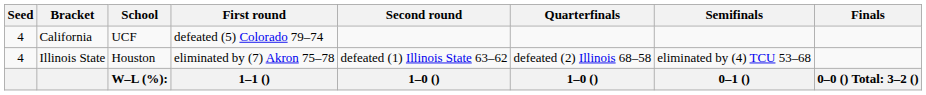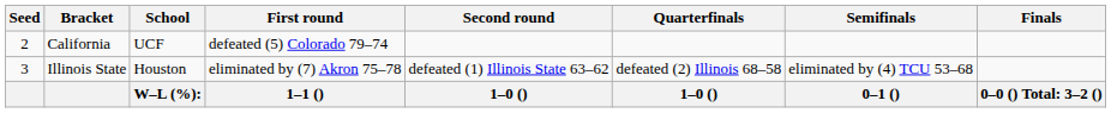 <table class="wikitable" style="white-space:nowrap; font-size:90%;">
 <tr>
 <th>Seed</th>
 <th>Bracket</th>
 <th>School</th>
 <th>First round</th>
 <th>Second round</th>
 <th>Quarterfinals</th>
 <th>Semifinals</th>
 <th>Finals</th>
 </tr>
 <tr>
-<td align=center>4</td>
+<td align=center>2</td>
 <td>California</td>
 <td>UCF</td>
 <td>defeated (5) <a href='#'>Colorado</a> 79–74</td>
 <td></td>
 <td></td>
 <td></td>
 <td></td>
 </tr>
 <tr>
-<td align=center>4</td>
+<td align=center>3</td>
 <td>Illinois State</td>
 <td>Houston</td>
 <td>eliminated by (7) <a href='#'>Akron</a> 75–78</td>
 <td>defeated (1) <a href='#'>Illinois State</a> 63–62</td>
 <td>defeated (2) <a href='#'>Illinois</a> 68–58</td>
 <td>eliminated by (4) <a href='#'>TCU</a> 53–68</td>
 <td></td>
 </tr>
 <tr>
 <th></th>
 <th></th>
 <th>W–L (%):</th>
 <th>1–1 ()</th>
 <th>1–0 ()</th>
 <th>1–0 ()</th>
 <th>0–1 ()</th>
 <th>0–0 () Total: 3–2 ()</th>
 </tr>
 </table>
